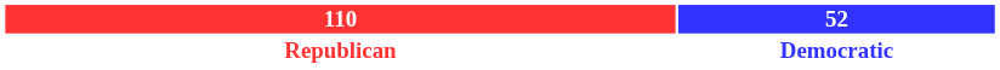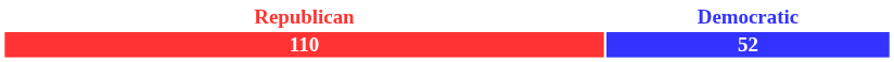 <table style="width:55%">
 <tr>
 <td colspan="2" scope="row" style="text-align:center"></td>
 </tr>
 <tr>
+<td scope="row" style="text-align:center; color:#F33"><strong>Republican</strong></td>
+<td style="text-align:center; color:#33F"><strong>Democratic</strong></td>
+</tr>
+<tr>
 <td scope="row" style="background:#F33; width:67.9%; text-align:center; color:white"><strong>110</strong></td>
 <td style="background:#33F; width:32.1%; text-align:center; color: white"><strong>52</strong></td>
 </tr>
-<tr>
-<td scope="row" style="text-align:center; color:#F33"><strong>Republican</strong></td>
-<td style="text-align:center; color:#33F"><strong>Democratic</strong></td>
-</tr>
 </table>
